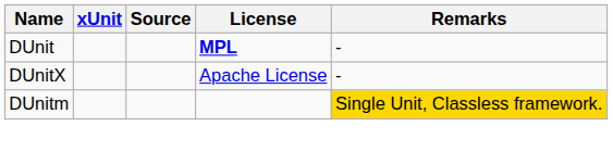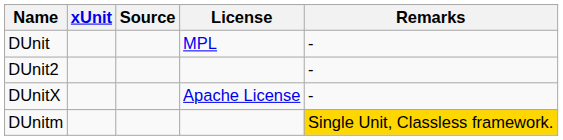 <table class="wikitable sortable">
 <tr>
 <th>Name</th>
 <th><a href='#'>xUnit</a></th>
 <th>Source</th>
 <th>License</th>
 <th>Remarks</th>
 </tr>
 <tr>
 <td>DUnit</td>
 <td></td>
 <td></td>
-<td><strong><a href='#'>MPL</a></strong></td>
+<td><a href='#'>MPL</a></td>
+<td>-</td>
+</tr>
+<tr>
+<td>DUnit2</td>
+<td></td>
+<td></td>
+<td></td>
 <td>-</td>
 </tr>
 <tr>
 <td>DUnitX</td>
 <td></td>
 <td></td>
 <td><a href='#'>Apache License</a></td>
 <td>-</td>
 </tr>
 <tr>
 <td>DUnitm</td>
 <td></td>
 <td></td>
 <td></td>
 <td style="background: gold;">Single Unit, Classless framework.</td>
 </tr>
 </table>
